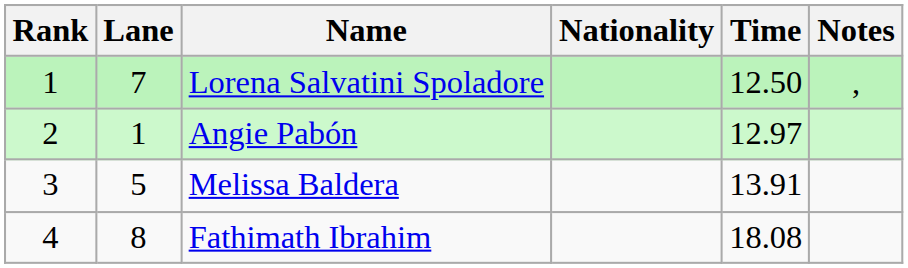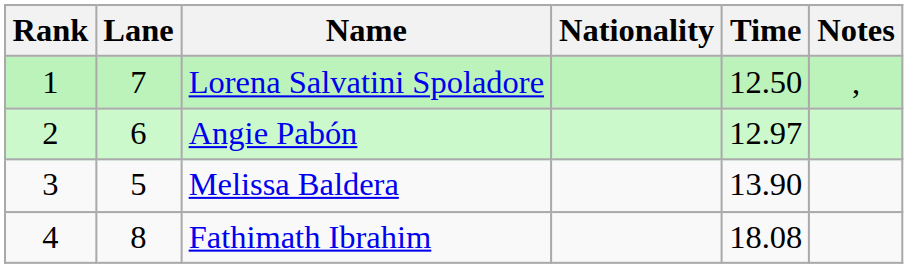 <table class="wikitable sortable" style="text-align:center">
 <tr>
 <th>Rank</th>
 <th>Lane</th>
 <th>Name</th>
 <th>Nationality</th>
 <th>Time</th>
 <th>Notes</th>
 </tr>
 <tr bgcolor=bbf3bb>
 <td>1</td>
 <td>7</td>
 <td align="left"><a href='#'>Lorena Salvatini Spoladore</a></td>
 <td align="left"></td>
 <td>12.50</td>
 <td>, </td>
 </tr>
 <tr bgcolor=ccf9cc>
 <td>2</td>
-<td>1</td>
+<td>6</td>
 <td align="left"><a href='#'>Angie Pabón</a></td>
 <td align="left"></td>
 <td>12.97</td>
 <td></td>
 </tr>
 <tr>
 <td>3</td>
 <td>5</td>
 <td align="left"><a href='#'>Melissa Baldera</a></td>
 <td align="left"></td>
-<td>13.91</td>
+<td>13.90</td>
 <td></td>
 </tr>
 <tr>
 <td>4</td>
 <td>8</td>
 <td align="left"><a href='#'>Fathimath Ibrahim</a></td>
 <td align="left"></td>
 <td>18.08</td>
 <td></td>
 </tr>
 </table>
